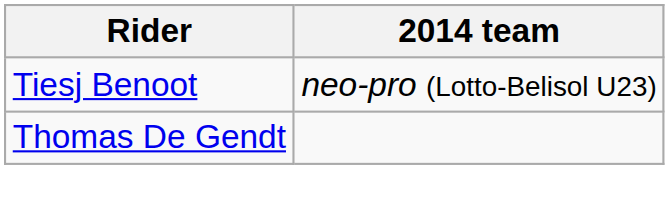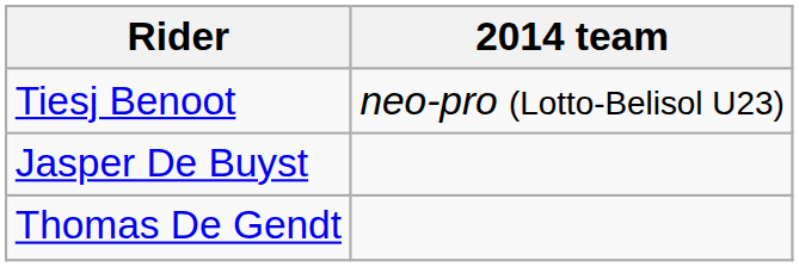 <table class="wikitable">
 <tr>
 <th>Rider</th>
 <th>2014 team</th>
 </tr>
 <tr>
 <td><a href='#'>Tiesj Benoot</a></td>
 <td><em>neo-pro</em> <small>(Lotto-Belisol U23)</small></td>
 </tr>
 <tr>
+<td><a href='#'>Jasper De Buyst</a></td>
+<td></td>
+</tr>
+<tr>
 <td><a href='#'>Thomas De Gendt</a></td>
 <td></td>
 </tr>
 </table>
